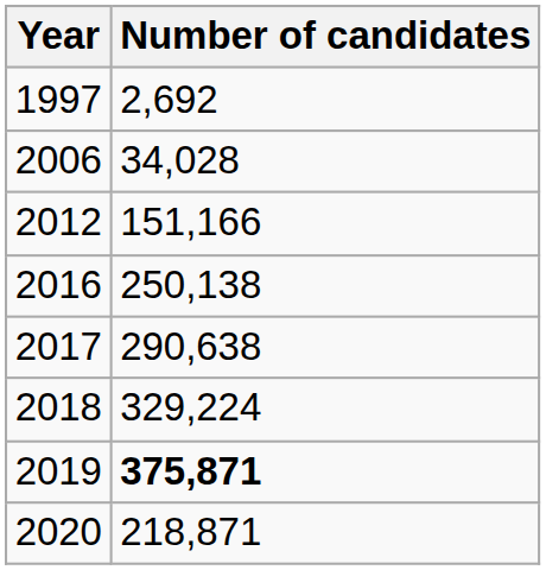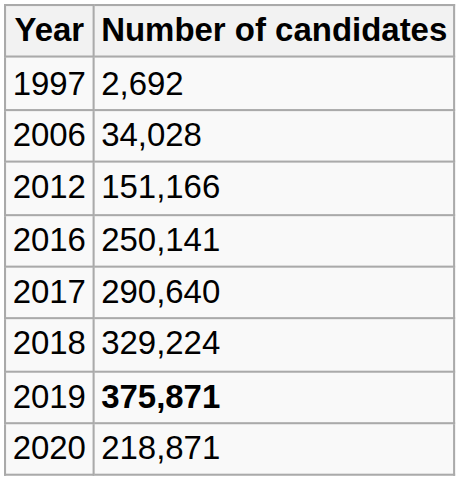 <table - class="wikitable">
 <tr>
 <th>Year</th>
 <th>Number of candidates</th>
 </tr>
 <tr>
 <td>1997</td>
 <td>2,692</td>
 </tr>
 <tr>
 <td>2006</td>
 <td>34,028</td>
 </tr>
 <tr>
 <td>2012</td>
 <td>151,166</td>
 </tr>
 <tr>
 <td>2016</td>
-<td>250,138</td>
+<td>250,141</td>
 </tr>
 <tr>
 <td>2017</td>
-<td>290,638</td>
+<td>290,640</td>
 </tr>
 <tr>
 <td>2018</td>
 <td>329,224</td>
 </tr>
 <tr>
 <td>2019</td>
 <td><strong>375,871</strong></td>
 </tr>
 <tr>
 <td>2020</td>
 <td>218,871</td>
 </tr>
 </table>
